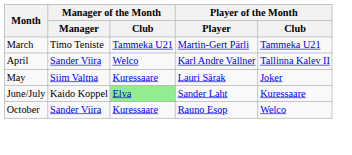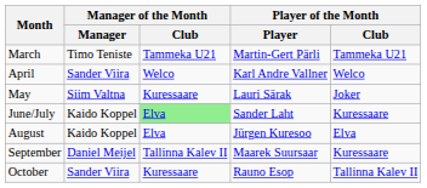 <table class="wikitable">
 <tr>
 <th rowspan="2">Month</th>
 <th colspan="2">Manager of the Month</th>
 <th colspan="2">Player of the Month</th>
 </tr>
 <tr>
 <th>Manager</th>
 <th>Club</th>
 <th>Player</th>
 <th>Club</th>
 </tr>
 <tr>
 <td>March</td>
 <td> Timo Teniste</td>
 <td><a href='#'>Tammeka U21</a></td>
 <td> <a href='#'>Martin-Gert Pärli</a></td>
 <td><a href='#'>Tammeka U21</a></td>
 </tr>
 <tr>
 <td>April</td>
 <td> <a href='#'>Sander Viira</a></td>
 <td><a href='#'>Welco</a></td>
 <td> <a href='#'>Karl Andre Vallner</a></td>
-<td><a href='#'>Tallinna Kalev II</a></td>
+<td><a href='#'>Welco</a></td>
 </tr>
 <tr>
 <td>May</td>
 <td> <a href='#'>Siim Valtna</a></td>
 <td><a href='#'>Kuressaare</a></td>
 <td> <a href='#'>Lauri Särak</a></td>
 <td><a href='#'>Joker</a></td>
 </tr>
 <tr>
 <td>June/July</td>
 <td> Kaido Koppel</td>
 <td style="background: lightgreen;"><a href='#'>Elva</a></td>
 <td> <a href='#'>Sander Laht</a></td>
 <td><a href='#'>Kuressaare</a></td>
 </tr>
 <tr>
+<td>August</td>
+<td> Kaido Koppel</td>
+<td><a href='#'>Elva</a></td>
+<td> <a href='#'>Jürgen Kuresoo</a></td>
+<td><a href='#'>Elva</a></td>
+</tr>
+<tr>
+<td>September</td>
+<td> <a href='#'>Daniel Meijel</a></td>
+<td><a href='#'>Tallinna Kalev II</a></td>
+<td> <a href='#'>Maarek Suursaar</a></td>
+<td><a href='#'>Kuressaare</a></td>
+</tr>
+<tr>
 <td>October</td>
 <td> <a href='#'>Sander Viira</a></td>
 <td><a href='#'>Kuressaare</a></td>
 <td> <a href='#'>Rauno Esop</a></td>
-<td><a href='#'>Welco</a></td>
+<td><a href='#'>Tallinna Kalev II</a></td>
 </tr>
 </table>
